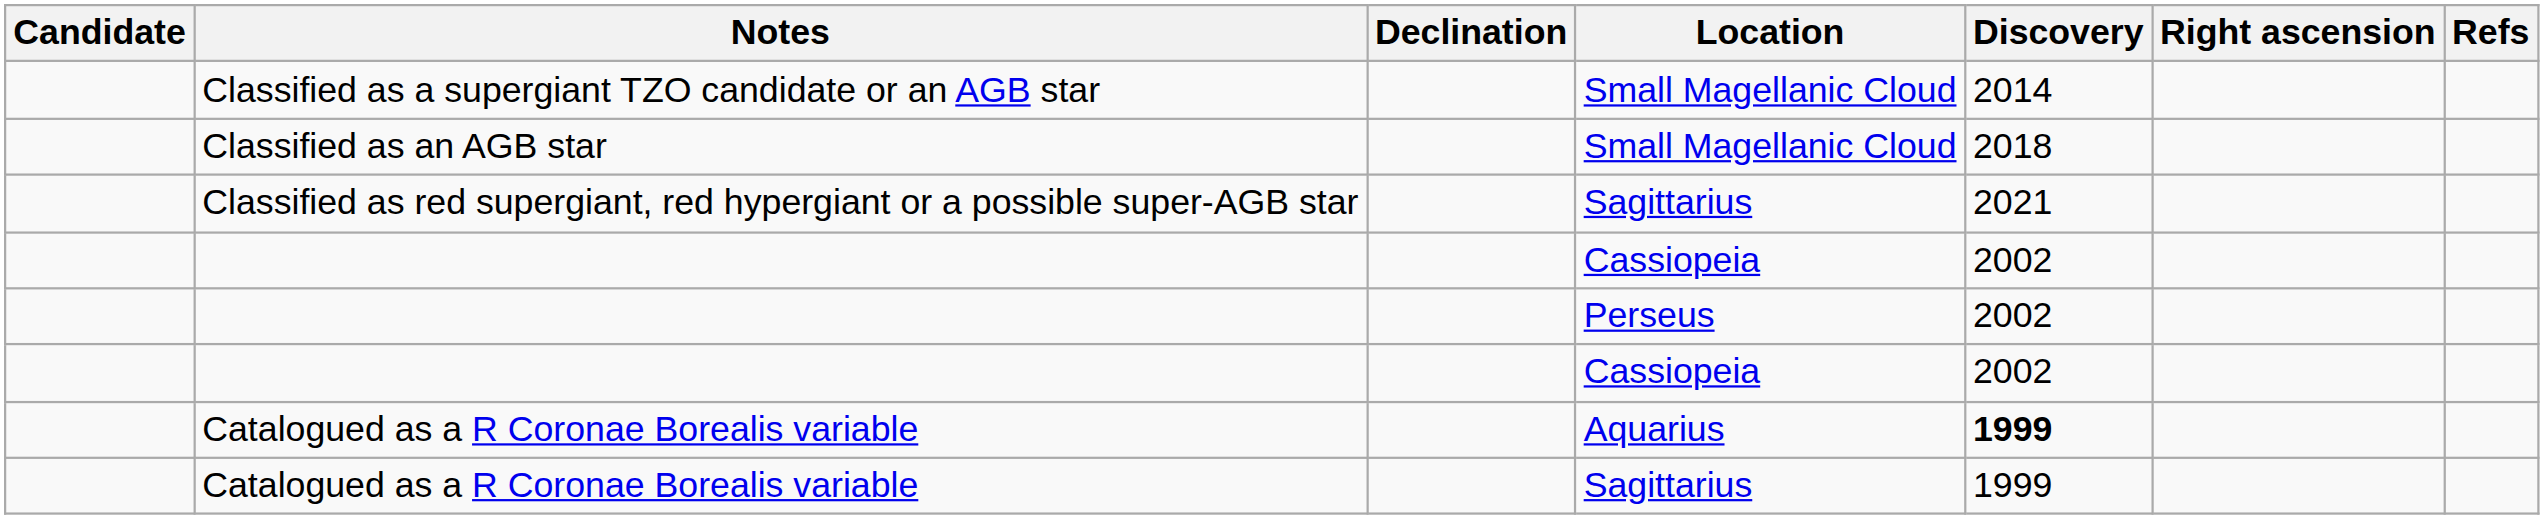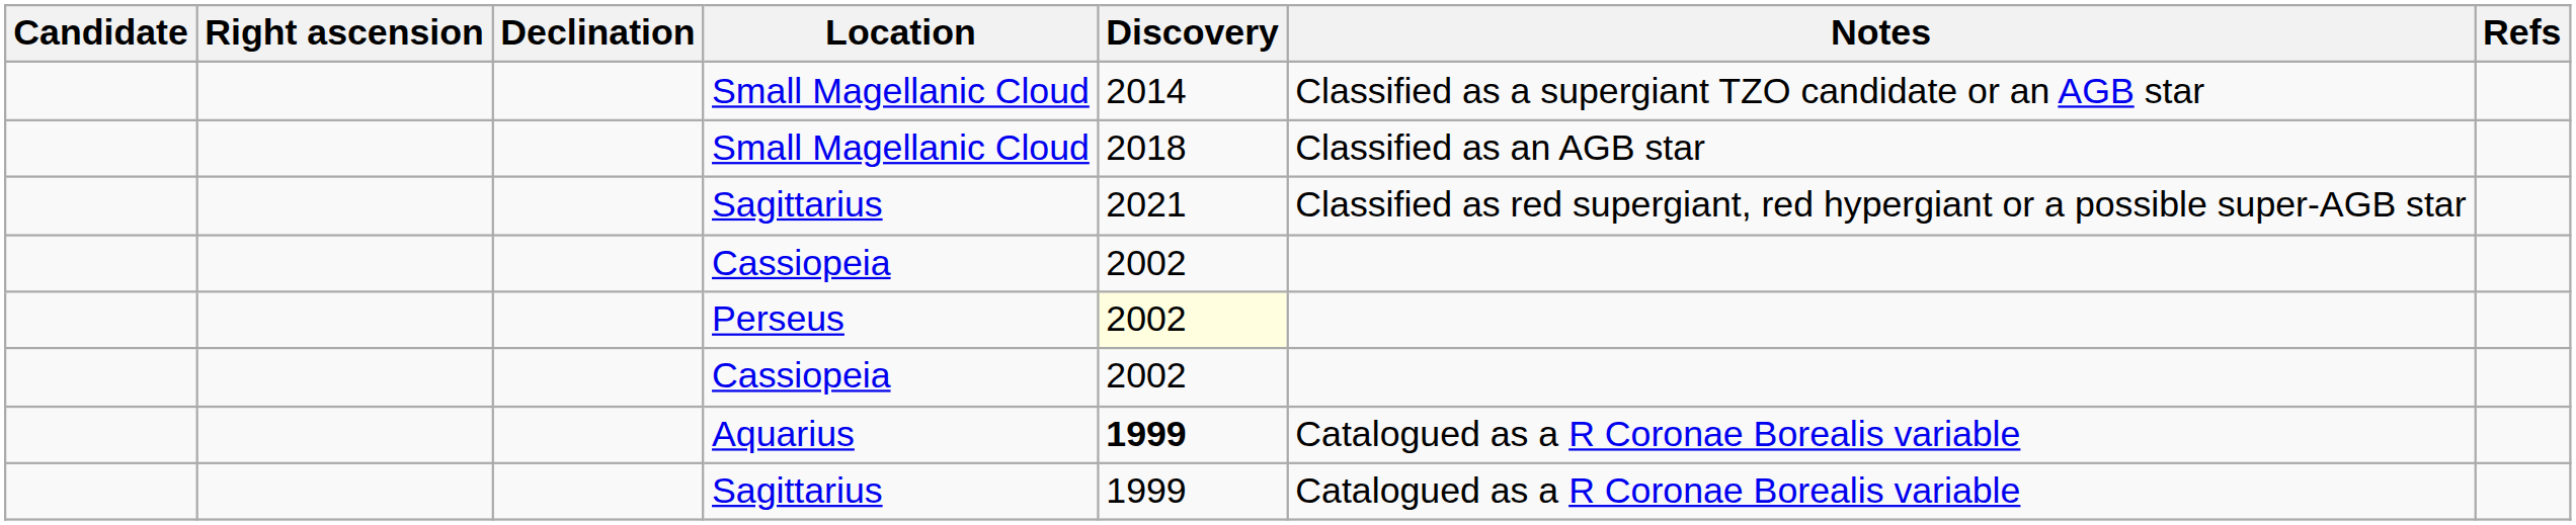 <table class="wikitable">
 <tr>
 <th>Candidate</th>
-<th>Notes</th>
+<th>Right ascension</th>
 <th>Declination</th>
 <th>Location</th>
 <th>Discovery</th>
-<th>Right ascension</th>
+<th>Notes</th>
 <th>Refs</th>
 </tr>
 <tr>
 <td></td>
-<td>Classified as a supergiant TZO candidate or an <a href='#'>AGB</a> star</td>
+<td></td>
 <td></td>
 <td><a href='#'>Small Magellanic Cloud</a></td>
 <td>2014</td>
+<td>Classified as a supergiant TZO candidate or an <a href='#'>AGB</a> star</td>
+<td></td>
+</tr>
+<tr>
+<td></td>
+<td></td>
+<td></td>
+<td><a href='#'>Small Magellanic Cloud</a></td>
+<td>2018</td>
+<td>Classified as an AGB star</td>
+<td></td>
+</tr>
+<tr>
+<td></td>
+<td></td>
+<td></td>
+<td><a href='#'>Sagittarius</a></td>
+<td>2021</td>
+<td>Classified as red supergiant, red hypergiant or a possible super-AGB star</td>
+<td></td>
+</tr>
+<tr>
+<td></td>
+<td></td>
+<td></td>
+<td><a href='#'>Cassiopeia</a></td>
+<td>2002</td>
 <td></td>
 <td></td>
 </tr>
 <tr>
 <td></td>
-<td>Classified as an AGB star</td>
-<td></td>
-<td><a href='#'>Small Magellanic Cloud</a></td>
-<td>2018</td>
 <td></td>
 <td></td>
-</tr>
-<tr>
-<td></td>
-<td>Classified as red supergiant, red hypergiant or a possible super-AGB star</td>
-<td></td>
-<td><a href='#'>Sagittarius</a></td>
-<td>2021</td>
+<td><a href='#'>Perseus</a></td>
+<td style="background: lightyellow;">2002</td>
 <td></td>
 <td></td>
 </tr>
 <tr>
 <td></td>
 <td></td>
 <td></td>
 <td><a href='#'>Cassiopeia</a></td>
 <td>2002</td>
 <td></td>
 <td></td>
 </tr>
 <tr>
 <td></td>
 <td></td>
 <td></td>
-<td><a href='#'>Perseus</a></td>
-<td>2002</td>
-<td></td>
+<td><a href='#'>Aquarius</a></td>
+<td><strong>1999</strong></td>
+<td>Catalogued as a <a href='#'>R Coronae Borealis variable</a></td>
 <td></td>
 </tr>
 <tr>
 <td></td>
 <td></td>
 <td></td>
-<td><a href='#'>Cassiopeia</a></td>
-<td>2002</td>
-<td></td>
-<td></td>
-</tr>
-<tr>
-<td></td>
-<td>Catalogued as a <a href='#'>R Coronae Borealis variable</a></td>
-<td></td>
-<td><a href='#'>Aquarius</a></td>
-<td><strong>1999</strong></td>
-<td></td>
-<td></td>
-</tr>
-<tr>
-<td></td>
-<td>Catalogued as a <a href='#'>R Coronae Borealis variable</a></td>
-<td></td>
 <td><a href='#'>Sagittarius</a></td>
 <td>1999</td>
-<td></td>
+<td>Catalogued as a <a href='#'>R Coronae Borealis variable</a></td>
 <td></td>
 </tr>
 </table>
